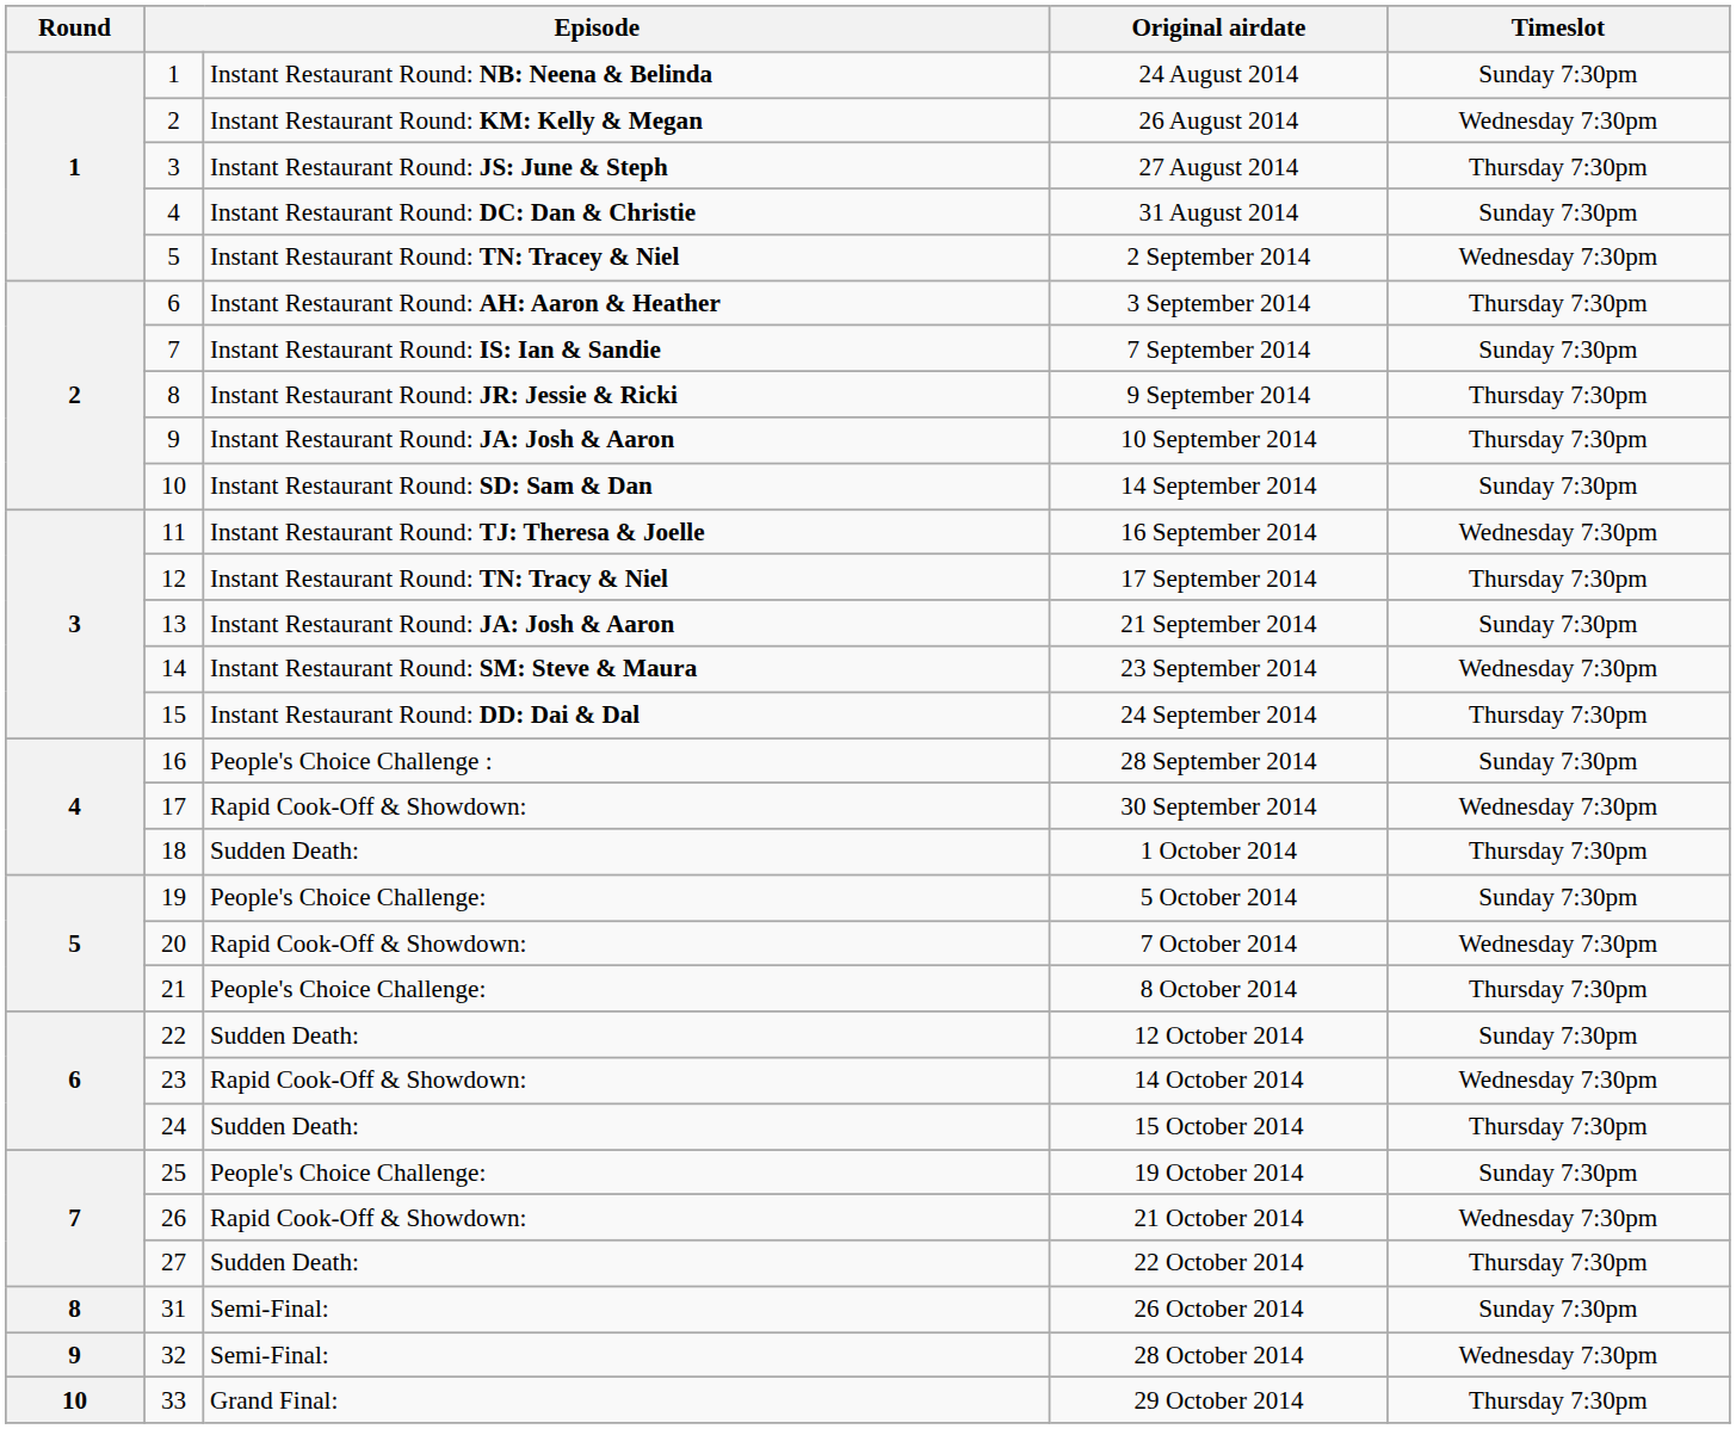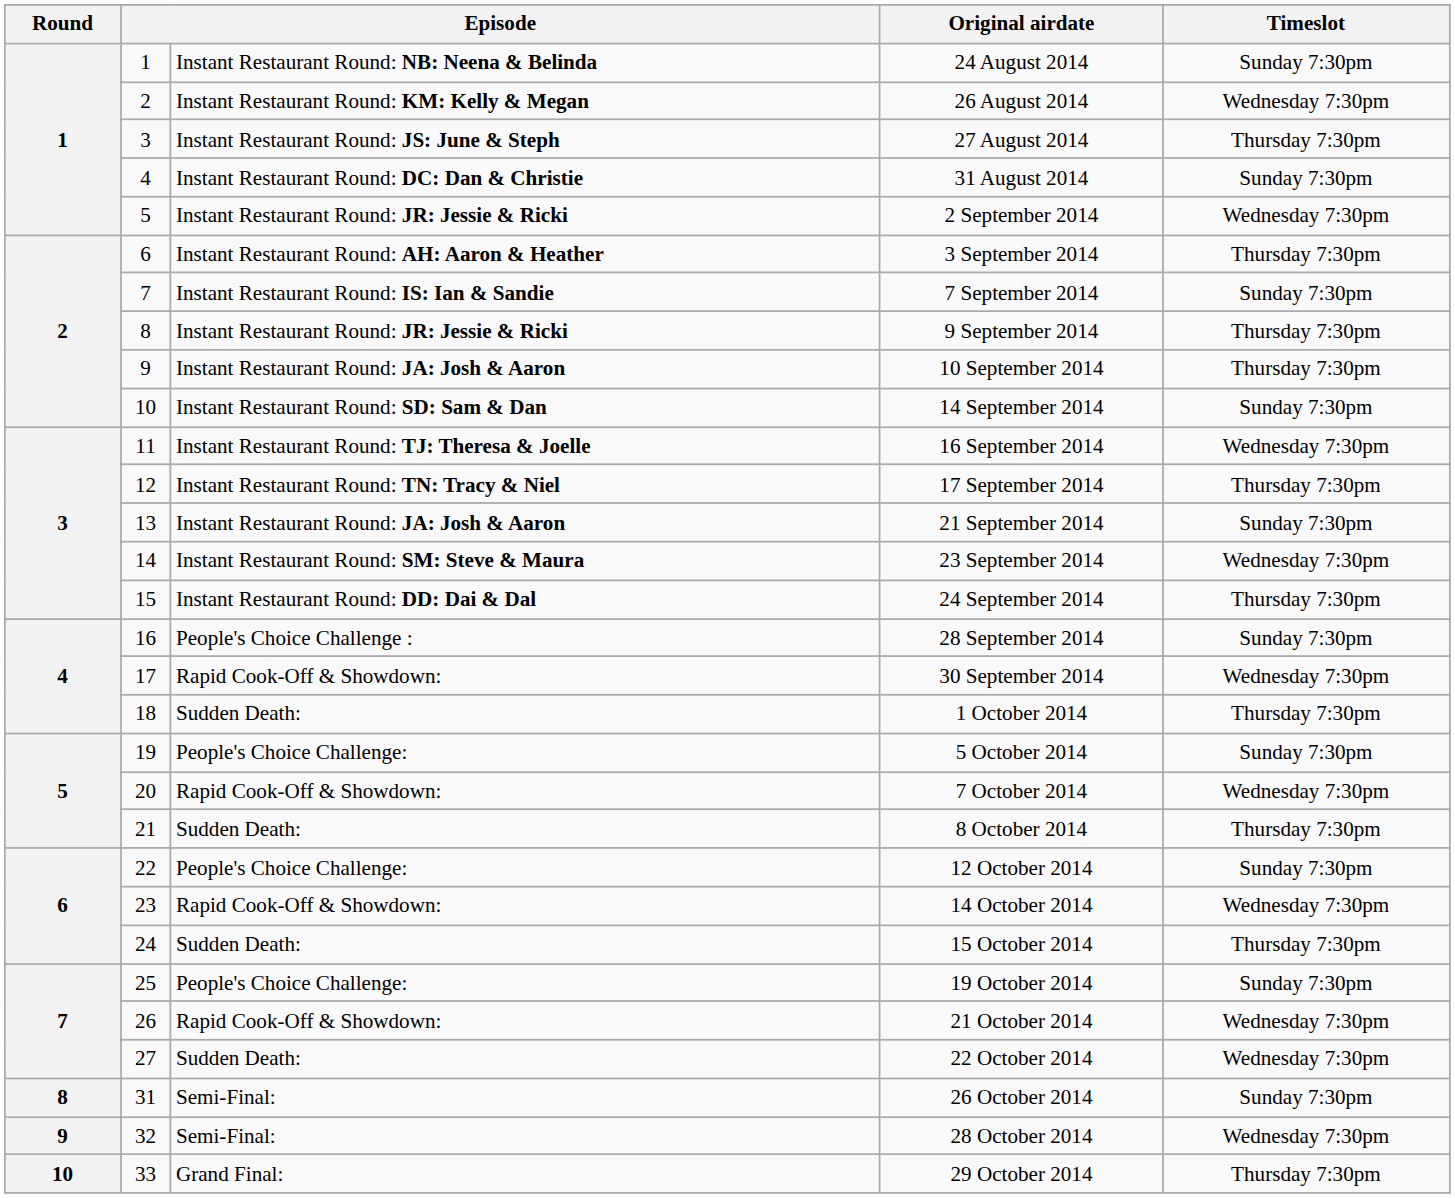 <table class="wikitable" style="text-align: center; font-size: 9pt; line-height:16px; width:65%">
 <tr>
 <th>Round</th>
 <th colspan="2">Episode</th>
 <th>Original airdate</th>
 <th>Timeslot</th>
 </tr>
 <tr>
 <th rowspan="5">1</th>
 <td>1</td>
 <td scope="row" style="text-align:left">Instant Restaurant Round: <strong>NB: Neena & Belinda</strong></td>
 <td>24 August 2014</td>
 <td>Sunday 7:30pm</td>
 </tr>
 <tr>
 <td>2</td>
 <td scope="row" style="text-align:left">Instant Restaurant Round: <strong>KM: Kelly & Megan</strong></td>
 <td>26 August  2014</td>
 <td>Wednesday 7:30pm</td>
 </tr>
 <tr>
 <td>3</td>
 <td scope="row" style="text-align:left">Instant Restaurant Round: <strong>JS: June & Steph</strong></td>
 <td>27 August  2014</td>
 <td>Thursday 7:30pm</td>
 </tr>
 <tr>
 <td>4</td>
 <td scope="row" style="text-align:left">Instant Restaurant Round: <strong>DC: Dan & Christie</strong></td>
 <td>31 August  2014</td>
 <td>Sunday 7:30pm</td>
 </tr>
 <tr>
 <td>5</td>
-<td scope="row" style="text-align:left">Instant Restaurant Round: <strong>TN: Tracey & Niel</strong></td>
+<td scope="row" style="text-align:left">Instant Restaurant Round: <strong>JR: Jessie & Ricki</strong></td>
 <td>2 September 2014</td>
 <td>Wednesday 7:30pm</td>
 </tr>
 <tr>
 <th rowspan="5">2</th>
 <td>6</td>
 <td scope="row" style="text-align:left">Instant Restaurant Round: <strong>AH: Aaron & Heather</strong></td>
 <td>3 September 2014</td>
 <td>Thursday 7:30pm</td>
 </tr>
 <tr>
 <td>7</td>
 <td scope="row" style="text-align:left">Instant Restaurant Round: <strong>IS: Ian & Sandie</strong></td>
 <td>7 September 2014</td>
 <td>Sunday 7:30pm</td>
 </tr>
 <tr>
 <td>8</td>
 <td scope="row" style="text-align:left">Instant Restaurant Round: <strong>JR: Jessie & Ricki</strong></td>
 <td>9 September 2014</td>
 <td>Thursday 7:30pm</td>
 </tr>
 <tr>
 <td>9</td>
 <td scope="row" style="text-align:left">Instant Restaurant Round: <strong>JA: Josh & Aaron</strong></td>
 <td>10 September 2014</td>
 <td>Thursday 7:30pm</td>
 </tr>
 <tr>
 <td>10</td>
 <td scope="row" style="text-align:left">Instant Restaurant Round: <strong>SD: Sam & Dan</strong></td>
 <td>14 September 2014</td>
 <td>Sunday 7:30pm</td>
 </tr>
 <tr>
 <th rowspan="5">3</th>
 <td>11</td>
 <td scope="row" style="text-align:left">Instant Restaurant Round: <strong>TJ: Theresa & Joelle</strong></td>
 <td>16 September 2014</td>
 <td>Wednesday 7:30pm</td>
 </tr>
 <tr>
 <td>12</td>
 <td scope="row" style="text-align:left">Instant Restaurant Round: <strong>TN: Tracy & Niel</strong></td>
 <td>17 September 2014</td>
 <td>Thursday 7:30pm</td>
 </tr>
 <tr>
 <td>13</td>
 <td scope="row" style="text-align:left">Instant Restaurant Round: <strong>JA: Josh & Aaron</strong></td>
 <td>21 September 2014</td>
 <td>Sunday 7:30pm</td>
 </tr>
 <tr>
 <td>14</td>
 <td scope="row" style="text-align:left">Instant Restaurant Round: <strong>SM: Steve & Maura</strong></td>
 <td>23 September 2014</td>
 <td>Wednesday 7:30pm</td>
 </tr>
 <tr>
 <td>15</td>
 <td scope="row" style="text-align:left">Instant Restaurant Round: <strong>DD: Dai & Dal</strong></td>
 <td>24 September 2014</td>
 <td>Thursday 7:30pm</td>
 </tr>
 <tr>
 <th rowspan="3">4</th>
 <td>16</td>
 <td scope="row" style="text-align:left">People's Choice Challenge :</td>
 <td>28 September 2014</td>
 <td>Sunday 7:30pm</td>
 </tr>
 <tr>
 <td>17</td>
 <td scope="row" style="text-align:left">Rapid Cook-Off & Showdown:</td>
 <td>30 September 2014</td>
 <td>Wednesday 7:30pm</td>
 </tr>
 <tr>
 <td>18</td>
 <td scope="row" style="text-align:left">Sudden Death:</td>
 <td>1 October 2014</td>
 <td>Thursday 7:30pm</td>
 </tr>
 <tr>
 <th rowspan="3">5</th>
 <td>19</td>
 <td scope="row" style="text-align:left">People's Choice Challenge:</td>
 <td>5 October 2014</td>
 <td>Sunday 7:30pm</td>
 </tr>
 <tr>
 <td>20</td>
 <td scope="row" style="text-align:left">Rapid Cook-Off & Showdown:</td>
 <td>7 October 2014</td>
 <td>Wednesday 7:30pm</td>
 </tr>
 <tr>
 <td>21</td>
-<td scope="row" style="text-align:left">People's Choice Challenge:</td>
+<td scope="row" style="text-align:left">Sudden Death:</td>
 <td>8 October 2014</td>
 <td>Thursday 7:30pm</td>
 </tr>
 <tr>
 <th rowspan="3">6</th>
 <td>22</td>
-<td scope="row" style="text-align:left">Sudden Death:</td>
+<td scope="row" style="text-align:left">People's Choice Challenge:</td>
 <td>12 October 2014</td>
 <td>Sunday 7:30pm</td>
 </tr>
 <tr>
 <td>23</td>
 <td scope="row" style="text-align:left">Rapid Cook-Off & Showdown:</td>
 <td>14 October 2014</td>
 <td>Wednesday 7:30pm</td>
 </tr>
 <tr>
 <td>24</td>
 <td scope="row" style="text-align:left">Sudden Death:</td>
 <td>15 October 2014</td>
 <td>Thursday 7:30pm</td>
 </tr>
 <tr>
 <th rowspan="3">7</th>
 <td>25</td>
 <td scope="row" style="text-align:left">People's Choice Challenge:</td>
 <td>19 October 2014</td>
 <td>Sunday 7:30pm</td>
 </tr>
 <tr>
 <td>26</td>
 <td scope="row" style="text-align:left">Rapid Cook-Off & Showdown:</td>
 <td>21 October 2014</td>
 <td>Wednesday 7:30pm</td>
 </tr>
 <tr>
 <td>27</td>
 <td scope="row" style="text-align:left">Sudden Death:</td>
 <td>22 October 2014</td>
-<td>Thursday 7:30pm</td>
+<td>Wednesday 7:30pm</td>
 </tr>
 <tr>
 <th>8</th>
 <td>31</td>
 <td scope="row" style="text-align:left">Semi-Final:</td>
 <td>26 October 2014</td>
 <td>Sunday 7:30pm</td>
 </tr>
 <tr>
 <th>9</th>
 <td>32</td>
 <td scope="row" style="text-align:left">Semi-Final:</td>
 <td>28 October 2014</td>
 <td>Wednesday 7:30pm</td>
 </tr>
 <tr>
 <th>10</th>
 <td>33</td>
 <td scope="row" style="text-align:left">Grand Final:</td>
 <td>29 October 2014</td>
 <td>Thursday 7:30pm</td>
 </tr>
 </table>
